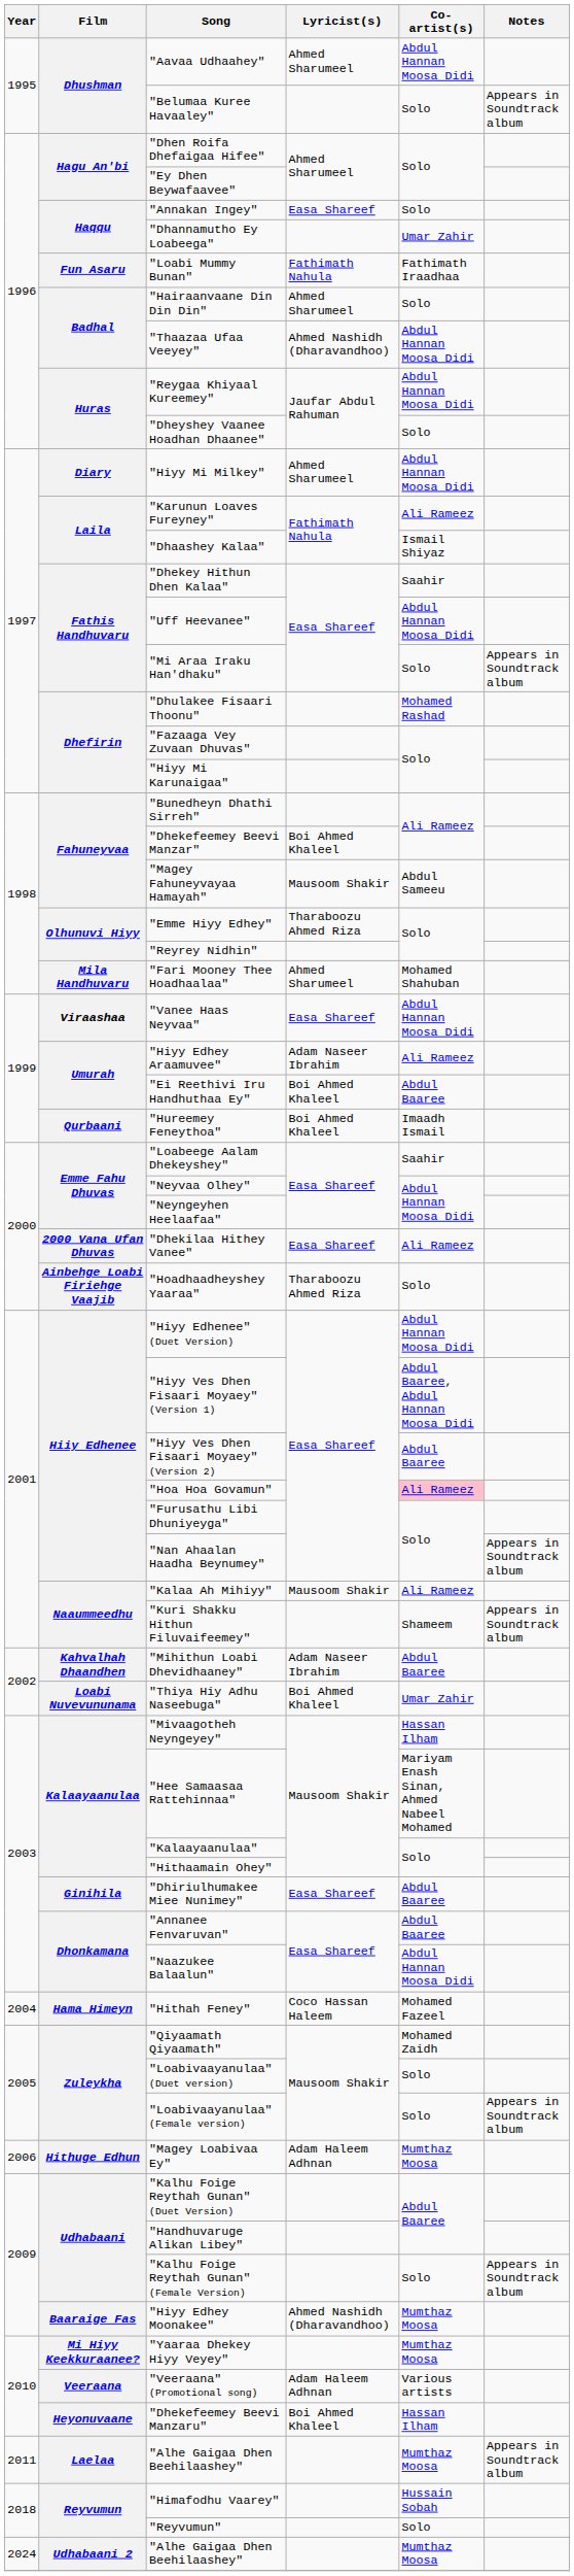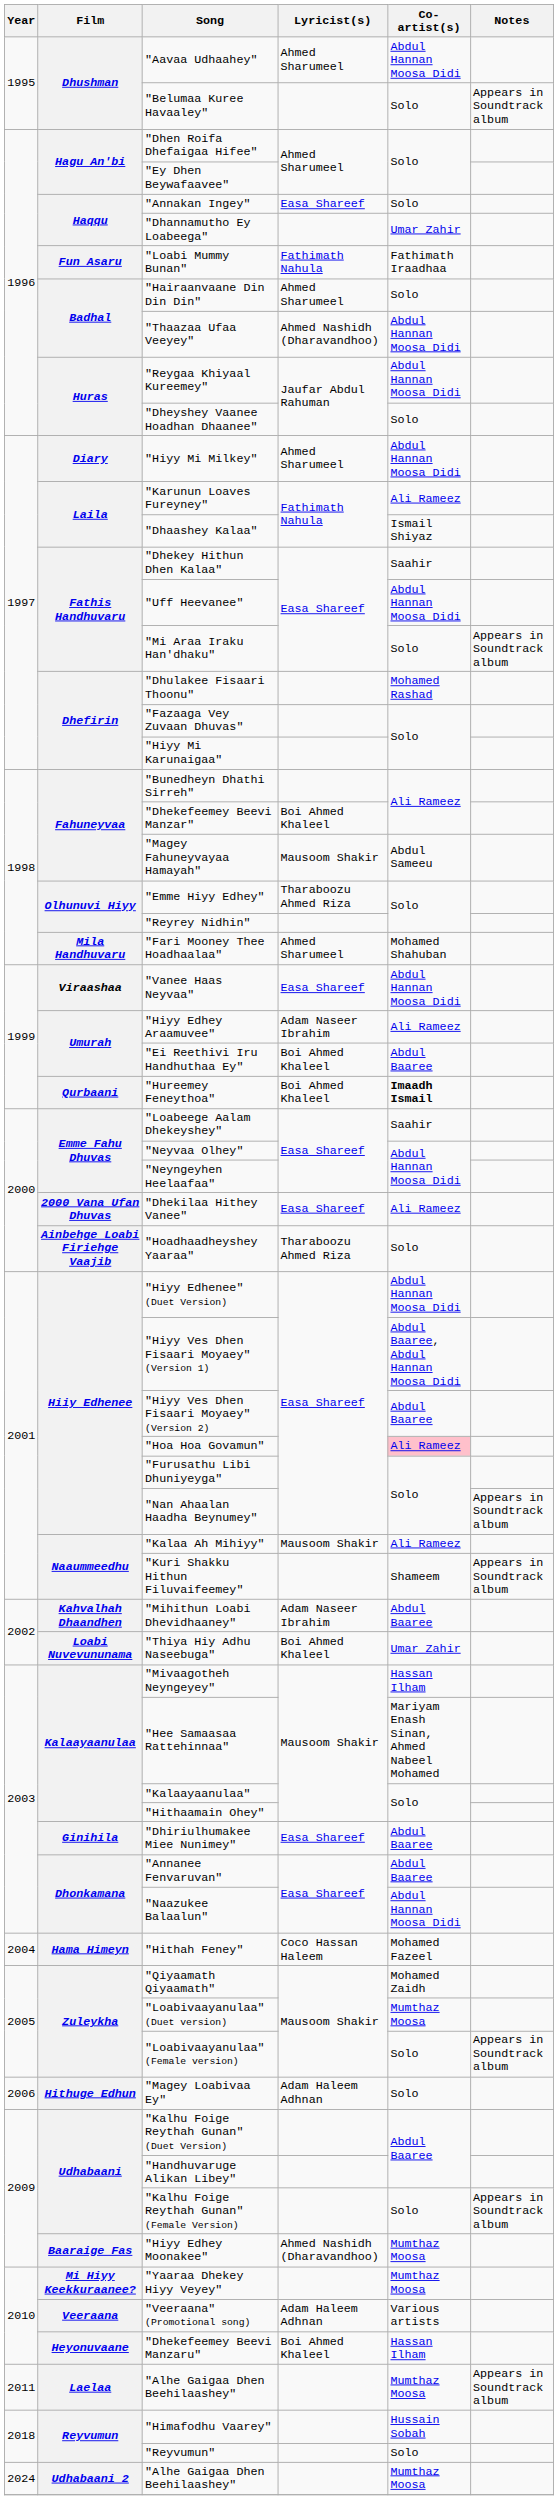 <table class="wikitable plainrowheaders">
 <tr>
 <th scope="col">Year</th>
 <th scope="col">Film</th>
 <th scope="col">Song</th>
 <th scope="col">Lyricist(s)</th>
 <th scope="col">Co-artist(s)</th>
 <th>Notes</th>
 </tr>
 <tr>
 <td rowspan="2">1995</td>
 <th rowspan="2" scope="row"><em><a href='#'>Dhushman</a></em></th>
 <td>"Aavaa Udhaahey"</td>
 <td>Ahmed Sharumeel</td>
 <td><a href='#'>Abdul Hannan Moosa Didi</a></td>
 <td></td>
 </tr>
 <tr>
 <td>"Belumaa Kuree Havaaley"</td>
 <td></td>
 <td>Solo</td>
 <td>Appears in Soundtrack album</td>
 </tr>
 <tr>
 <td rowspan="9">1996</td>
 <th rowspan="2" scope="row"><em><a href='#'>Hagu An'bi</a></em></th>
 <td>"Dhen Roifa Dhefaigaa Hifee"</td>
 <td rowspan="2">Ahmed Sharumeel</td>
 <td rowspan="2">Solo</td>
 <td></td>
 </tr>
 <tr>
 <td>"Ey Dhen Beywafaavee"</td>
 <td></td>
 </tr>
 <tr>
 <th rowspan="2" scope="row"><em><a href='#'>Haqqu</a></em></th>
 <td>"Annakan Ingey"</td>
 <td><a href='#'>Easa Shareef</a></td>
 <td>Solo</td>
 <td></td>
 </tr>
 <tr>
 <td>"Dhannamutho Ey Loabeega"</td>
 <td></td>
 <td><a href='#'>Umar Zahir</a></td>
 <td></td>
 </tr>
 <tr>
 <th scope="row"><em><a href='#'>Fun Asaru</a></em></th>
 <td>"Loabi Mummy Bunan"</td>
 <td><a href='#'>Fathimath Nahula</a></td>
 <td>Fathimath Iraadhaa</td>
 <td></td>
 </tr>
 <tr>
 <th rowspan="2" scope="row"><em><a href='#'>Badhal</a></em></th>
 <td>"Hairaanvaane Din Din Din"</td>
 <td>Ahmed Sharumeel</td>
 <td>Solo</td>
 <td></td>
 </tr>
 <tr>
 <td>"Thaazaa Ufaa Veeyey"</td>
 <td>Ahmed Nashidh (Dharavandhoo)</td>
 <td><a href='#'>Abdul Hannan Moosa Didi</a></td>
 <td></td>
 </tr>
 <tr>
 <th rowspan="2" scope="row"><em><a href='#'>Huras</a></em></th>
 <td>"Reygaa Khiyaal Kureemey"</td>
 <td rowspan="2">Jaufar Abdul Rahuman</td>
 <td><a href='#'>Abdul Hannan Moosa Didi</a></td>
 <td></td>
 </tr>
 <tr>
 <td>"Dheyshey Vaanee Hoadhan Dhaanee"</td>
 <td>Solo</td>
 <td></td>
 </tr>
 <tr>
 <td rowspan="9">1997</td>
 <th scope="row"><em><a href='#'>Diary</a></em></th>
 <td>"Hiyy Mi Milkey"</td>
 <td>Ahmed Sharumeel</td>
 <td><a href='#'>Abdul Hannan Moosa Didi</a></td>
 <td></td>
 </tr>
 <tr>
 <th rowspan="2" scope="row"><em><a href='#'>Laila</a></em></th>
 <td>"Karunun Loaves Fureyney"</td>
 <td rowspan="2"><a href='#'>Fathimath Nahula</a></td>
 <td><a href='#'>Ali Rameez</a></td>
 <td></td>
 </tr>
 <tr>
 <td>"Dhaashey Kalaa"</td>
 <td>Ismail Shiyaz</td>
 <td></td>
 </tr>
 <tr>
 <th rowspan="3" scope="row"><em><a href='#'>Fathis Handhuvaru</a></em></th>
 <td>"Dhekey Hithun Dhen Kalaa"</td>
 <td rowspan="3"><a href='#'>Easa Shareef</a></td>
 <td>Saahir</td>
 <td></td>
 </tr>
 <tr>
 <td>"Uff Heevanee"</td>
 <td><a href='#'>Abdul Hannan Moosa Didi</a></td>
 <td></td>
 </tr>
 <tr>
 <td>"Mi Araa Iraku Han'dhaku"</td>
 <td>Solo</td>
 <td>Appears in Soundtrack album</td>
 </tr>
 <tr>
 <th rowspan="3" scope="row"><em><a href='#'>Dhefirin</a></em></th>
 <td>"Dhulakee Fisaari Thoonu"</td>
 <td></td>
 <td><a href='#'>Mohamed Rashad</a></td>
 <td></td>
 </tr>
 <tr>
 <td>"Fazaaga Vey Zuvaan Dhuvas"</td>
 <td></td>
 <td rowspan="2">Solo</td>
 <td></td>
 </tr>
 <tr>
 <td>"Hiyy Mi Karunaigaa"</td>
 <td></td>
 <td></td>
 </tr>
 <tr>
 <td rowspan="6">1998</td>
 <th rowspan="3" scope="row"><em><a href='#'>Fahuneyvaa</a></em></th>
 <td>"Bunedheyn Dhathi Sirreh"</td>
 <td></td>
 <td rowspan="2"><a href='#'>Ali Rameez</a></td>
 <td></td>
 </tr>
 <tr>
 <td>"Dhekefeemey Beevi Manzar"</td>
 <td>Boi Ahmed Khaleel</td>
 <td></td>
 </tr>
 <tr>
 <td>"Magey Fahuneyvayaa Hamayah"</td>
 <td>Mausoom Shakir</td>
 <td>Abdul Sameeu</td>
 <td></td>
 </tr>
 <tr>
 <th rowspan="2" scope="row"><em><a href='#'>Olhunuvi Hiyy</a></em></th>
 <td>"Emme Hiyy Edhey"</td>
 <td>Tharaboozu Ahmed Riza</td>
 <td rowspan="2">Solo</td>
 <td></td>
 </tr>
 <tr>
 <td>"Reyrey Nidhin"</td>
 <td></td>
 <td></td>
 </tr>
 <tr>
 <th scope="row"><em><a href='#'>Mila Handhuvaru</a></em></th>
 <td>"Fari Mooney Thee Hoadhaalaa"</td>
 <td>Ahmed Sharumeel</td>
 <td>Mohamed Shahuban</td>
 <td></td>
 </tr>
 <tr>
 <td rowspan="4">1999</td>
 <th scope="row"><em>Viraashaa</em></th>
 <td>"Vanee Haas Neyvaa"</td>
 <td><a href='#'>Easa Shareef</a></td>
 <td><a href='#'>Abdul Hannan Moosa Didi</a></td>
 <td></td>
 </tr>
 <tr>
 <th rowspan="2" scope="row"><em><a href='#'>Umurah</a></em></th>
 <td>"Hiyy Edhey Araamuvee"</td>
 <td>Adam Naseer Ibrahim</td>
 <td><a href='#'>Ali Rameez</a></td>
 <td></td>
 </tr>
 <tr>
 <td>"Ei Reethivi Iru Handhuthaa Ey"</td>
 <td>Boi Ahmed Khaleel</td>
 <td><a href='#'>Abdul Baaree</a></td>
 <td></td>
 </tr>
 <tr>
 <th scope="row"><em><a href='#'>Qurbaani</a></em></th>
 <td>"Hureemey Feneythoa"</td>
 <td>Boi Ahmed Khaleel</td>
-<td>Imaadh Ismail</td>
+<td><strong>Imaadh Ismail</strong></td>
 <td></td>
 </tr>
 <tr>
 <td rowspan="5">2000</td>
 <th rowspan="3" scope="row"><em><a href='#'>Emme Fahu Dhuvas</a></em></th>
 <td>"Loabeege Aalam Dhekeyshey"</td>
 <td rowspan="3"><a href='#'>Easa Shareef</a></td>
 <td>Saahir</td>
 <td></td>
 </tr>
 <tr>
 <td>"Neyvaa Olhey"</td>
 <td rowspan="2"><a href='#'>Abdul Hannan Moosa Didi</a></td>
 <td></td>
 </tr>
 <tr>
 <td>"Neyngeyhen Heelaafaa"</td>
 <td></td>
 </tr>
 <tr>
 <th scope="row"><em><a href='#'>2000 Vana Ufan Dhuvas</a></em></th>
 <td>"Dhekilaa Hithey Vanee"</td>
 <td><a href='#'>Easa Shareef</a></td>
 <td><a href='#'>Ali Rameez</a></td>
 <td></td>
 </tr>
 <tr>
 <th scope="row"><em><a href='#'>Ainbehge Loabi Firiehge Vaajib</a></em></th>
 <td>"Hoadhaadheyshey Yaaraa"</td>
 <td>Tharaboozu Ahmed Riza</td>
 <td>Solo</td>
 <td></td>
 </tr>
 <tr>
 <td rowspan="8">2001</td>
 <th rowspan="6" scope="row"><em><a href='#'>Hiiy Edhenee</a></em></th>
 <td>"Hiyy Edhenee" <small>(Duet Version)</small></td>
 <td rowspan="6"><a href='#'>Easa Shareef</a></td>
 <td><a href='#'>Abdul Hannan Moosa Didi</a></td>
 <td></td>
 </tr>
 <tr>
 <td>"Hiyy Ves Dhen Fisaari Moyaey" <small>(Version 1)</small></td>
 <td><a href='#'>Abdul Baaree</a>, <a href='#'>Abdul Hannan Moosa Didi</a></td>
 <td></td>
 </tr>
 <tr>
 <td>"Hiyy Ves Dhen Fisaari Moyaey" <small>(Version 2)</small></td>
 <td><a href='#'>Abdul Baaree</a></td>
 <td></td>
 </tr>
 <tr>
 <td>"Hoa Hoa Govamun"</td>
 <td style="background: pink;"><a href='#'>Ali Rameez</a></td>
 <td></td>
 </tr>
 <tr>
 <td>"Furusathu Libi Dhuniyeyga"</td>
 <td rowspan="2">Solo</td>
 <td></td>
 </tr>
 <tr>
 <td>"Nan Ahaalan Haadha Beynumey"</td>
 <td>Appears in Soundtrack album</td>
 </tr>
 <tr>
 <th rowspan="2" scope="row"><em><a href='#'>Naaummeedhu</a></em></th>
 <td>"Kalaa Ah Mihiyy"</td>
 <td>Mausoom Shakir</td>
 <td><a href='#'>Ali Rameez</a></td>
 <td></td>
 </tr>
 <tr>
 <td>"Kuri Shakku Hithun Filuvaifeemey"</td>
 <td></td>
 <td>Shameem</td>
 <td>Appears in Soundtrack album</td>
 </tr>
 <tr>
 <td rowspan="2">2002</td>
 <th scope="row"><em><a href='#'>Kahvalhah Dhaandhen</a></em></th>
 <td>"Mihithun Loabi Dhevidhaaney"</td>
 <td>Adam Naseer Ibrahim</td>
 <td><a href='#'>Abdul Baaree</a></td>
 <td></td>
 </tr>
 <tr>
 <th scope="row"><em><a href='#'>Loabi Nuvevununama</a></em></th>
 <td>"Thiya Hiy Adhu Naseebuga"</td>
 <td>Boi Ahmed Khaleel</td>
 <td><a href='#'>Umar Zahir</a></td>
 <td></td>
 </tr>
 <tr>
 <td rowspan="7">2003</td>
 <th rowspan="4" scope="row"><em><a href='#'>Kalaayaanulaa</a></em></th>
 <td>"Mivaagotheh Neyngeyey"</td>
 <td rowspan="4">Mausoom Shakir</td>
 <td><a href='#'>Hassan Ilham</a></td>
 <td></td>
 </tr>
 <tr>
 <td>"Hee Samaasaa Rattehinnaa"</td>
 <td>Mariyam Enash Sinan, Ahmed Nabeel Mohamed</td>
 <td></td>
 </tr>
 <tr>
 <td>"Kalaayaanulaa" </td>
 <td rowspan="2">Solo</td>
 <td></td>
 </tr>
 <tr>
 <td>"Hithaamain Ohey"</td>
 <td></td>
 </tr>
 <tr>
 <th scope="row"><em><a href='#'>Ginihila</a></em></th>
 <td>"Dhiriulhumakee Miee Nunimey"</td>
 <td><a href='#'>Easa Shareef</a></td>
 <td><a href='#'>Abdul Baaree</a></td>
 <td></td>
 </tr>
 <tr>
 <th rowspan="2" scope="row"><em><a href='#'>Dhonkamana</a></em></th>
 <td>"Annanee Fenvaruvan"</td>
 <td rowspan="2"><a href='#'>Easa Shareef</a></td>
 <td><a href='#'>Abdul Baaree</a></td>
 <td></td>
 </tr>
 <tr>
 <td>"Naazukee Balaalun"</td>
 <td><a href='#'>Abdul Hannan Moosa Didi</a></td>
 <td></td>
 </tr>
 <tr>
 <td>2004</td>
 <th scope="row"><em><a href='#'>Hama Himeyn</a></em></th>
 <td>"Hithah Feney"</td>
 <td>Coco Hassan Haleem</td>
 <td>Mohamed Fazeel</td>
 <td></td>
 </tr>
 <tr>
 <td rowspan="3">2005</td>
 <th rowspan="3" scope="row"><em><a href='#'>Zuleykha</a></em></th>
 <td>"Qiyaamath Qiyaamath"</td>
 <td rowspan="3">Mausoom Shakir</td>
 <td>Mohamed Zaidh</td>
 <td></td>
 </tr>
 <tr>
 <td>"Loabivaayanulaa" <small>(Duet version)</small></td>
-<td>Solo</td>
+<td><a href='#'>Mumthaz Moosa</a></td>
 <td></td>
 </tr>
 <tr>
 <td>"Loabivaayanulaa" <small>(Female version)</small></td>
 <td>Solo</td>
 <td>Appears in Soundtrack album</td>
 </tr>
 <tr>
 <td>2006</td>
 <th scope="row"><em><a href='#'>Hithuge Edhun</a></em></th>
 <td>"Magey Loabivaa Ey"</td>
 <td>Adam Haleem Adhnan</td>
-<td><a href='#'>Mumthaz Moosa</a></td>
+<td>Solo</td>
 <td></td>
 </tr>
 <tr>
 <td rowspan="4">2009</td>
 <th rowspan="3" scope="row"><em><a href='#'>Udhabaani</a></em></th>
 <td>"Kalhu Foige Reythah Gunan" <small>(Duet Version)</small></td>
 <td></td>
 <td rowspan="2"><a href='#'>Abdul Baaree</a></td>
 <td></td>
 </tr>
 <tr>
 <td>"Handhuvaruge Alikan Libey"</td>
 <td></td>
 <td></td>
 </tr>
 <tr>
 <td>"Kalhu Foige Reythah Gunan" <small>(Female Version)</small></td>
 <td></td>
 <td>Solo</td>
 <td>Appears in Soundtrack album</td>
 </tr>
 <tr>
 <th scope="row"><em><a href='#'>Baaraige Fas</a></em></th>
 <td>"Hiyy Edhey Moonakee"</td>
 <td>Ahmed Nashidh (Dharavandhoo)</td>
 <td><a href='#'>Mumthaz Moosa</a></td>
 <td></td>
 </tr>
 <tr>
 <td rowspan="3">2010</td>
 <th scope="row"><em><a href='#'>Mi Hiyy Keekkuraanee?</a></em></th>
 <td>"Yaaraa Dhekey Hiyy Veyey"</td>
 <td></td>
 <td><a href='#'>Mumthaz Moosa</a></td>
 <td></td>
 </tr>
 <tr>
 <th scope="row"><em><a href='#'>Veeraana</a></em></th>
 <td>"Veeraana" <small>(Promotional song)</small></td>
 <td>Adam Haleem Adhnan</td>
 <td>Various artists</td>
 <td></td>
 </tr>
 <tr>
 <th scope="row"><em><a href='#'>Heyonuvaane</a></em></th>
 <td>"Dhekefeemey Beevi Manzaru"</td>
 <td>Boi Ahmed Khaleel</td>
 <td><a href='#'>Hassan Ilham</a></td>
 <td></td>
 </tr>
 <tr>
 <td>2011</td>
 <th scope="row"><em><a href='#'>Laelaa</a></em></th>
 <td>"Alhe Gaigaa Dhen Beehilaashey"</td>
 <td></td>
 <td><a href='#'>Mumthaz Moosa</a></td>
 <td>Appears in Soundtrack album</td>
 </tr>
 <tr>
 <td rowspan="2">2018</td>
 <th rowspan="2" scope="row"><em><a href='#'>Reyvumun</a></em></th>
 <td>"Himafodhu Vaarey"</td>
 <td></td>
 <td><a href='#'>Hussain Sobah</a></td>
 <td></td>
 </tr>
 <tr>
 <td>"Reyvumun"</td>
 <td></td>
 <td>Solo</td>
 <td></td>
 </tr>
 <tr>
 <td>2024</td>
 <th scope="row"><em><a href='#'>Udhabaani 2</a></em></th>
 <td>"Alhe Gaigaa Dhen Beehilaashey"</td>
 <td></td>
 <td><a href='#'>Mumthaz Moosa</a></td>
 <td></td>
 </tr>
 <tr>
 </tr>
 </table>
